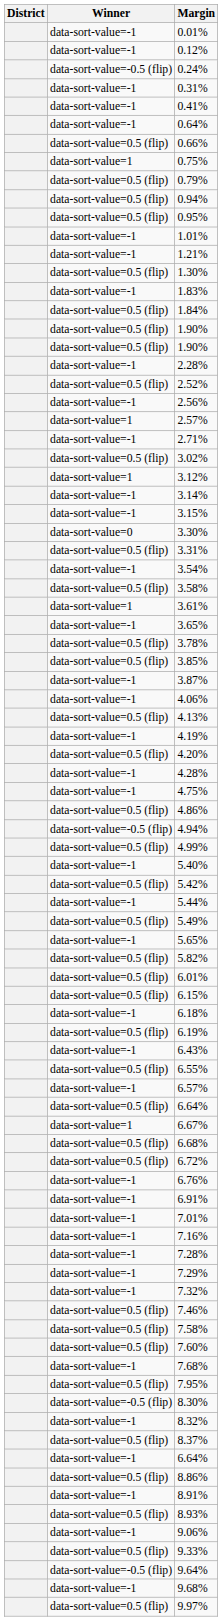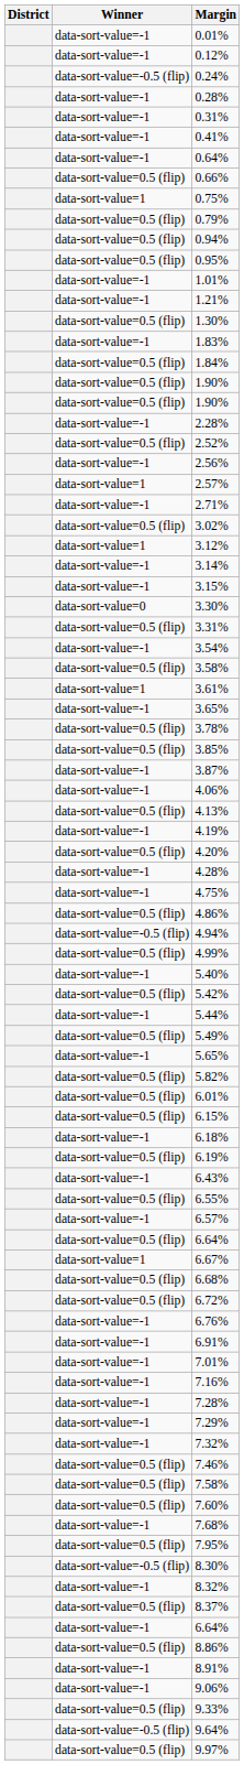 <table class="wikitable sortable mw-collapsible mw-collapsed">
 <tr>
 <th>District</th>
 <th>Winner</th>
 <th>Margin</th>
 </tr>
 <tr>
 <th></th>
 <td>data-sort-value=-1 </td>
 <td>0.01%</td>
 </tr>
 <tr>
 <th></th>
 <td>data-sort-value=-1 </td>
 <td>0.12%</td>
 </tr>
 <tr>
 <th></th>
 <td>data-sort-value=-0.5  (flip)</td>
 <td>0.24%</td>
+</tr>
+<tr>
+<th></th>
+<td>data-sort-value=-1 </td>
+<td>0.28%</td>
 </tr>
 <tr>
 <th></th>
 <td>data-sort-value=-1 </td>
 <td>0.31%</td>
 </tr>
 <tr>
 <th></th>
 <td>data-sort-value=-1 </td>
 <td>0.41%</td>
 </tr>
 <tr>
 <th></th>
 <td>data-sort-value=-1 </td>
 <td>0.64%</td>
 </tr>
 <tr>
 <th></th>
 <td>data-sort-value=0.5  (flip)</td>
 <td>0.66%</td>
 </tr>
 <tr>
 <th></th>
 <td>data-sort-value=1 </td>
 <td>0.75%</td>
 </tr>
 <tr>
 <th></th>
 <td>data-sort-value=0.5  (flip)</td>
 <td>0.79%</td>
 </tr>
 <tr>
 <th></th>
 <td>data-sort-value=0.5  (flip)</td>
 <td>0.94%</td>
 </tr>
 <tr>
 <th></th>
 <td>data-sort-value=0.5  (flip)</td>
 <td>0.95%</td>
 </tr>
 <tr>
 <th></th>
 <td>data-sort-value=-1 </td>
 <td>1.01%</td>
 </tr>
 <tr>
 <th></th>
 <td>data-sort-value=-1 </td>
 <td>1.21%</td>
 </tr>
 <tr>
 <th></th>
 <td>data-sort-value=0.5  (flip)</td>
 <td>1.30%</td>
 </tr>
 <tr>
 <th></th>
 <td>data-sort-value=-1 </td>
 <td>1.83%</td>
 </tr>
 <tr>
 <th></th>
 <td>data-sort-value=0.5  (flip)</td>
 <td>1.84%</td>
 </tr>
 <tr>
 <th></th>
 <td>data-sort-value=0.5  (flip)</td>
 <td>1.90%</td>
 </tr>
 <tr>
 <th></th>
 <td>data-sort-value=0.5  (flip)</td>
 <td>1.90%</td>
 </tr>
 <tr>
 <th></th>
 <td>data-sort-value=-1 </td>
 <td>2.28%</td>
 </tr>
 <tr>
 <th></th>
 <td>data-sort-value=0.5  (flip)</td>
 <td>2.52%</td>
 </tr>
 <tr>
 <th></th>
 <td>data-sort-value=-1 </td>
 <td>2.56%</td>
 </tr>
 <tr>
 <th></th>
 <td>data-sort-value=1 </td>
 <td>2.57%</td>
 </tr>
 <tr>
 <th></th>
 <td>data-sort-value=-1 </td>
 <td>2.71%</td>
 </tr>
 <tr>
 <th></th>
 <td>data-sort-value=0.5  (flip)</td>
 <td>3.02%</td>
 </tr>
 <tr>
 <th></th>
 <td>data-sort-value=1 </td>
 <td>3.12%</td>
 </tr>
 <tr>
 <th></th>
 <td>data-sort-value=-1 </td>
 <td>3.14%</td>
 </tr>
 <tr>
 <th></th>
 <td>data-sort-value=-1 </td>
 <td>3.15%</td>
 </tr>
 <tr>
 <th></th>
 <td>data-sort-value=0 </td>
 <td>3.30%</td>
 </tr>
 <tr>
 <th></th>
 <td>data-sort-value=0.5  (flip)</td>
 <td>3.31%</td>
 </tr>
 <tr>
 <th></th>
 <td>data-sort-value=-1 </td>
 <td>3.54%</td>
 </tr>
 <tr>
 <th></th>
 <td>data-sort-value=0.5  (flip)</td>
 <td>3.58%</td>
 </tr>
 <tr>
 <th></th>
 <td>data-sort-value=1 </td>
 <td>3.61%</td>
 </tr>
 <tr>
 <th></th>
 <td>data-sort-value=-1 </td>
 <td>3.65%</td>
 </tr>
 <tr>
 <th></th>
 <td>data-sort-value=0.5  (flip)</td>
 <td>3.78%</td>
 </tr>
 <tr>
 <th></th>
 <td>data-sort-value=0.5  (flip)</td>
 <td>3.85%</td>
 </tr>
 <tr>
 <th></th>
 <td>data-sort-value=-1 </td>
 <td>3.87%</td>
 </tr>
 <tr>
 <th></th>
 <td>data-sort-value=-1 </td>
 <td>4.06%</td>
 </tr>
 <tr>
 <th></th>
 <td>data-sort-value=0.5  (flip)</td>
 <td>4.13%</td>
 </tr>
 <tr>
 <th></th>
 <td>data-sort-value=-1 </td>
 <td>4.19%</td>
 </tr>
 <tr>
 <th></th>
 <td>data-sort-value=0.5  (flip)</td>
 <td>4.20%</td>
 </tr>
 <tr>
 <th></th>
 <td>data-sort-value=-1 </td>
 <td>4.28%</td>
 </tr>
 <tr>
 <th></th>
 <td>data-sort-value=-1 </td>
 <td>4.75%</td>
 </tr>
 <tr>
 <th></th>
 <td>data-sort-value=0.5  (flip)</td>
 <td>4.86%</td>
 </tr>
 <tr>
 <th></th>
 <td>data-sort-value=-0.5  (flip)</td>
 <td>4.94%</td>
 </tr>
 <tr>
 <th></th>
 <td>data-sort-value=0.5  (flip)</td>
 <td>4.99%</td>
 </tr>
 <tr>
 <th></th>
 <td>data-sort-value=-1 </td>
 <td>5.40%</td>
 </tr>
 <tr>
 <th></th>
 <td>data-sort-value=0.5  (flip)</td>
 <td>5.42%</td>
 </tr>
 <tr>
 <th></th>
 <td>data-sort-value=-1 </td>
 <td>5.44%</td>
 </tr>
 <tr>
 <th></th>
 <td>data-sort-value=0.5  (flip)</td>
 <td>5.49%</td>
 </tr>
 <tr>
 <th></th>
 <td>data-sort-value=-1 </td>
 <td>5.65%</td>
 </tr>
 <tr>
 <th></th>
 <td>data-sort-value=0.5  (flip)</td>
 <td>5.82%</td>
 </tr>
 <tr>
 <th></th>
 <td>data-sort-value=0.5  (flip)</td>
 <td>6.01%</td>
 </tr>
 <tr>
 <th></th>
 <td>data-sort-value=0.5  (flip)</td>
 <td>6.15%</td>
 </tr>
 <tr>
 <th></th>
 <td>data-sort-value=-1 </td>
 <td>6.18%</td>
 </tr>
 <tr>
 <th></th>
 <td>data-sort-value=0.5  (flip)</td>
 <td>6.19%</td>
 </tr>
 <tr>
 <th></th>
 <td>data-sort-value=-1 </td>
 <td>6.43%</td>
 </tr>
 <tr>
 <th></th>
 <td>data-sort-value=0.5  (flip)</td>
 <td>6.55%</td>
 </tr>
 <tr>
 <th></th>
 <td>data-sort-value=-1 </td>
 <td>6.57%</td>
 </tr>
 <tr>
 <th></th>
 <td>data-sort-value=0.5  (flip)</td>
 <td>6.64%</td>
 </tr>
 <tr>
 <th></th>
 <td>data-sort-value=1 </td>
 <td>6.67%</td>
 </tr>
 <tr>
 <th></th>
 <td>data-sort-value=0.5  (flip)</td>
 <td>6.68%</td>
 </tr>
 <tr>
 <th></th>
 <td>data-sort-value=0.5  (flip)</td>
 <td>6.72%</td>
 </tr>
 <tr>
 <th></th>
 <td>data-sort-value=-1 </td>
 <td>6.76%</td>
 </tr>
 <tr>
 <th></th>
 <td>data-sort-value=-1 </td>
 <td>6.91%</td>
 </tr>
 <tr>
 <th></th>
 <td>data-sort-value=-1 </td>
 <td>7.01%</td>
 </tr>
 <tr>
 <th></th>
 <td>data-sort-value=-1 </td>
 <td>7.16%</td>
 </tr>
 <tr>
 <th></th>
 <td>data-sort-value=-1 </td>
 <td>7.28%</td>
 </tr>
 <tr>
 <th></th>
 <td>data-sort-value=-1 </td>
 <td>7.29%</td>
 </tr>
 <tr>
 <th></th>
 <td>data-sort-value=-1 </td>
 <td>7.32%</td>
 </tr>
 <tr>
 <th></th>
 <td>data-sort-value=0.5  (flip)</td>
 <td>7.46%</td>
 </tr>
 <tr>
 <th></th>
 <td>data-sort-value=0.5  (flip)</td>
 <td>7.58%</td>
 </tr>
 <tr>
 <th></th>
 <td>data-sort-value=0.5  (flip)</td>
 <td>7.60%</td>
 </tr>
 <tr>
 <th></th>
 <td>data-sort-value=-1 </td>
 <td>7.68%</td>
 </tr>
 <tr>
 <th></th>
 <td>data-sort-value=0.5  (flip)</td>
 <td>7.95%</td>
 </tr>
 <tr>
 <th></th>
 <td>data-sort-value=-0.5  (flip)</td>
 <td>8.30%</td>
 </tr>
 <tr>
 <th></th>
 <td>data-sort-value=-1 </td>
 <td>8.32%</td>
 </tr>
 <tr>
 <th></th>
 <td>data-sort-value=0.5  (flip)</td>
 <td>8.37%</td>
 </tr>
 <tr>
 <th></th>
 <td>data-sort-value=-1 </td>
 <td>6.64%</td>
 </tr>
 <tr>
 <th></th>
 <td>data-sort-value=0.5  (flip)</td>
 <td>8.86%</td>
 </tr>
 <tr>
 <th></th>
 <td>data-sort-value=-1 </td>
 <td>8.91%</td>
 </tr>
 <tr>
 <th></th>
-<td>data-sort-value=0.5  (flip)</td>
-<td>8.93%</td>
-</tr>
-<tr>
-<th></th>
 <td>data-sort-value=-1 </td>
 <td>9.06%</td>
 </tr>
 <tr>
 <th></th>
 <td>data-sort-value=0.5  (flip)</td>
 <td>9.33%</td>
 </tr>
 <tr>
 <th></th>
 <td>data-sort-value=-0.5  (flip)</td>
 <td>9.64%</td>
 </tr>
 <tr>
 <th></th>
-<td>data-sort-value=-1 </td>
-<td>9.68%</td>
-</tr>
-<tr>
-<th></th>
 <td>data-sort-value=0.5  (flip)</td>
 <td>9.97%</td>
 </tr>
 </table>
